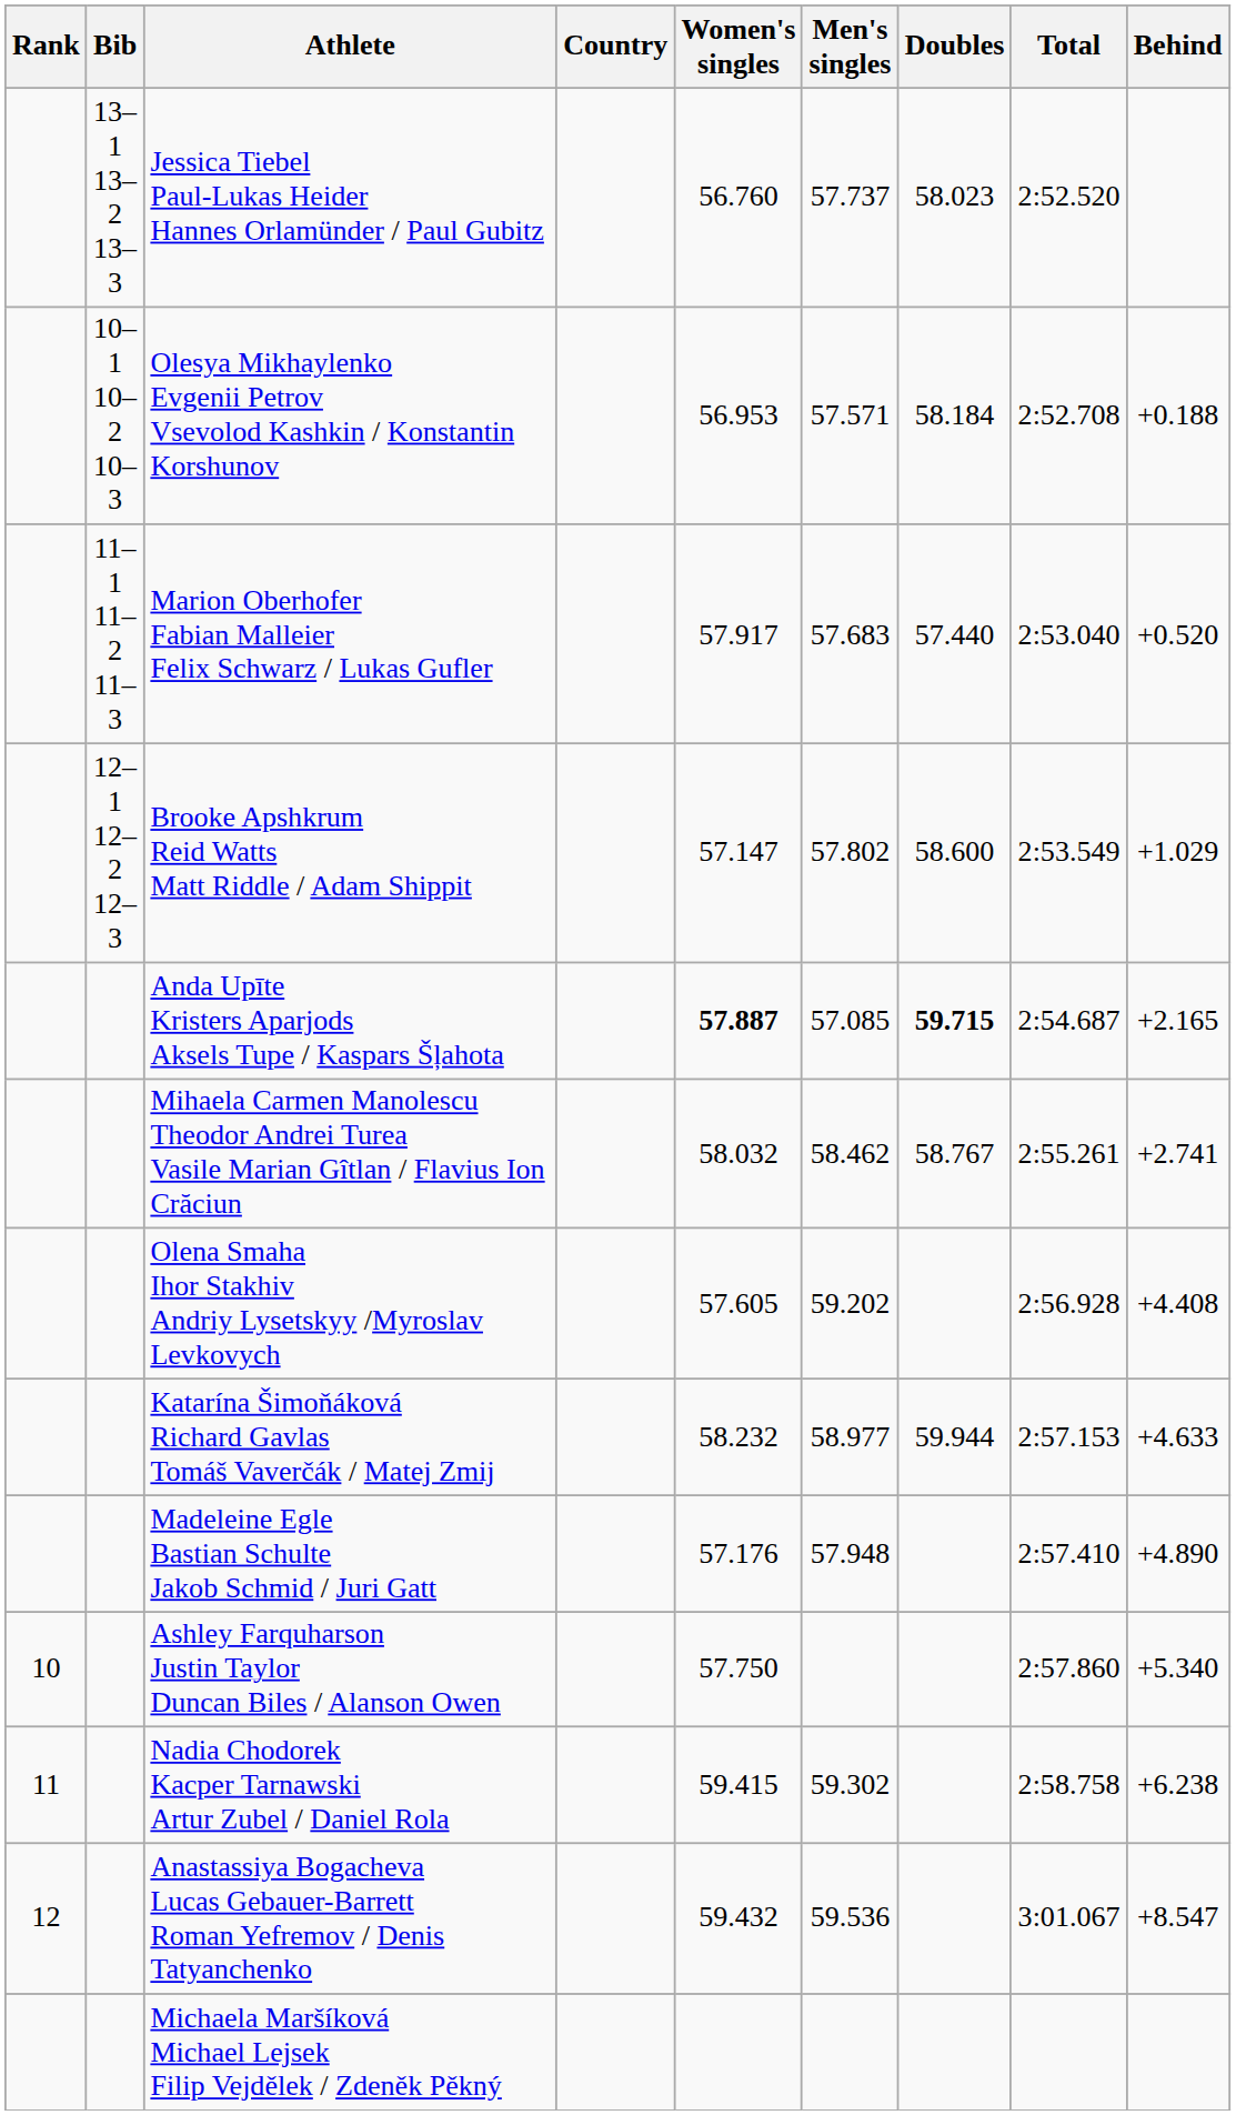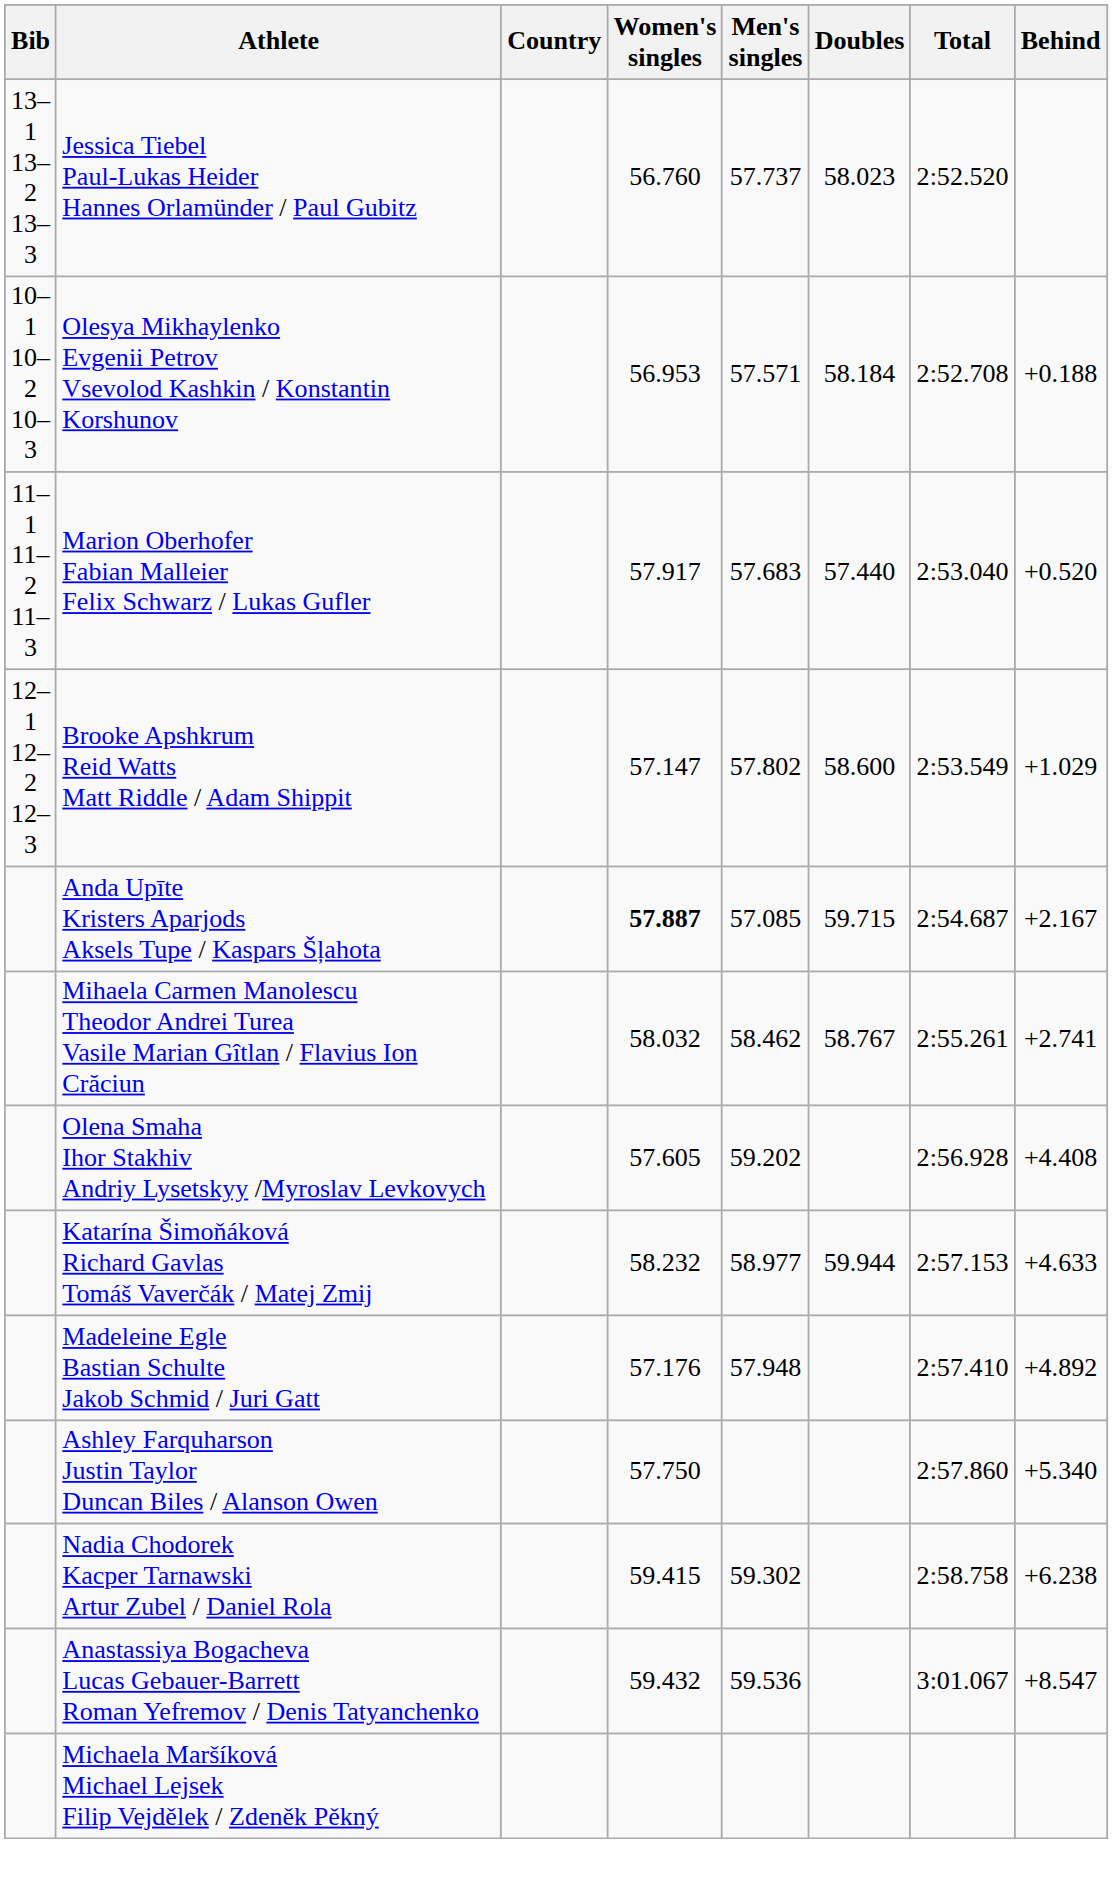 <table class="wikitable sortable" style="text-align:center; font-size:90%">
 <tr>
-<th>Rank</th>
 <th>Bib</th>
 <th width=240>Athlete</th>
 <th>Country</th>
 <th>Women's<br>singles</th>
 <th>Men's<br>singles</th>
 <th>Doubles</th>
 <th>Total</th>
 <th>Behind</th>
 </tr>
 <tr>
-<td></td>
 <td>13–1<br>13–2<br>13–3</td>
 <td align=left><a href='#'>Jessica Tiebel</a><br><a href='#'>Paul-Lukas Heider</a><br><a href='#'>Hannes Orlamünder</a> / <a href='#'>Paul Gubitz</a></td>
 <td align=left></td>
 <td>56.760</td>
 <td>57.737</td>
 <td>58.023</td>
 <td>2:52.520</td>
 <td></td>
 </tr>
 <tr>
-<td></td>
 <td>10–1<br>10–2<br>10–3</td>
 <td align=left><a href='#'>Olesya Mikhaylenko</a><br><a href='#'>Evgenii Petrov</a><br><a href='#'>Vsevolod Kashkin</a> / <a href='#'>Konstantin Korshunov</a></td>
 <td align=left></td>
 <td>56.953</td>
 <td>57.571</td>
 <td>58.184</td>
 <td>2:52.708</td>
 <td>+0.188</td>
 </tr>
 <tr>
-<td></td>
 <td>11–1<br>11–2<br>11–3</td>
 <td align=left><a href='#'>Marion Oberhofer</a><br><a href='#'>Fabian Malleier</a><br><a href='#'>Felix Schwarz</a> / <a href='#'>Lukas Gufler</a></td>
 <td align=left></td>
 <td>57.917</td>
 <td>57.683</td>
 <td>57.440</td>
 <td>2:53.040</td>
 <td>+0.520</td>
 </tr>
 <tr>
-<td></td>
 <td>12–1<br>12–2<br>12–3</td>
 <td align=left><a href='#'>Brooke Apshkrum</a><br><a href='#'>Reid Watts</a><br><a href='#'>Matt Riddle</a> / <a href='#'>Adam Shippit</a></td>
 <td align=left></td>
 <td>57.147</td>
 <td>57.802</td>
 <td>58.600</td>
 <td>2:53.549</td>
 <td>+1.029</td>
 </tr>
 <tr>
 <td></td>
-<td></td>
 <td align=left><a href='#'>Anda Upīte</a><br><a href='#'>Kristers Aparjods</a><br><a href='#'>Aksels Tupe</a> / <a href='#'>Kaspars Šļahota</a></td>
 <td align=left></td>
 <td><strong>57.887</strong></td>
 <td>57.085</td>
-<td><strong>59.715</strong></td>
+<td>59.715</td>
 <td>2:54.687</td>
-<td>+2.165</td>
+<td>+2.167</td>
 </tr>
 <tr>
-<td></td>
 <td></td>
 <td align=left><a href='#'>Mihaela Carmen Manolescu</a><br><a href='#'>Theodor Andrei Turea</a><br><a href='#'>Vasile Marian Gîtlan</a> / <a href='#'>Flavius Ion Crăciun</a></td>
 <td align=left></td>
 <td>58.032</td>
 <td>58.462</td>
 <td>58.767</td>
 <td>2:55.261</td>
 <td>+2.741</td>
 </tr>
 <tr>
 <td></td>
-<td></td>
 <td align=left><a href='#'>Olena Smaha</a><br><a href='#'>Ihor Stakhiv</a><br><a href='#'>Andriy Lysetskyy</a> /<a href='#'>Myroslav Levkovych</a></td>
 <td align=left></td>
 <td>57.605</td>
 <td>59.202</td>
 <td></td>
 <td>2:56.928</td>
 <td>+4.408</td>
 </tr>
 <tr>
-<td></td>
 <td></td>
 <td align=left><a href='#'>Katarína Šimoňáková</a><br><a href='#'>Richard Gavlas</a><br><a href='#'>Tomáš Vaverčák</a> / <a href='#'>Matej Zmij</a></td>
 <td align=left></td>
 <td>58.232</td>
 <td>58.977</td>
 <td>59.944</td>
 <td>2:57.153</td>
 <td>+4.633</td>
 </tr>
 <tr>
 <td></td>
-<td></td>
 <td align=left><a href='#'>Madeleine Egle</a><br><a href='#'>Bastian Schulte</a><br><a href='#'>Jakob Schmid</a> / <a href='#'>Juri Gatt</a></td>
 <td align=left></td>
 <td>57.176</td>
 <td>57.948</td>
 <td></td>
 <td>2:57.410</td>
-<td>+4.890</td>
+<td>+4.892</td>
 </tr>
 <tr>
-<td>10</td>
 <td></td>
 <td align=left><a href='#'>Ashley Farquharson</a><br><a href='#'>Justin Taylor</a><br><a href='#'>Duncan Biles</a> / <a href='#'>Alanson Owen</a></td>
 <td align=left></td>
 <td>57.750</td>
 <td></td>
 <td></td>
 <td>2:57.860</td>
 <td>+5.340</td>
 </tr>
 <tr>
-<td>11</td>
 <td></td>
 <td align=left><a href='#'>Nadia Chodorek</a><br><a href='#'>Kacper Tarnawski</a><br><a href='#'>Artur Zubel</a> / <a href='#'>Daniel Rola</a></td>
 <td align=left></td>
 <td>59.415</td>
 <td>59.302</td>
 <td></td>
 <td>2:58.758</td>
 <td>+6.238</td>
 </tr>
 <tr>
-<td>12</td>
 <td></td>
 <td align=left><a href='#'>Anastassiya Bogacheva</a><br><a href='#'>Lucas Gebauer-Barrett</a><br><a href='#'>Roman Yefremov</a> / <a href='#'>Denis Tatyanchenko</a></td>
 <td align=left></td>
 <td>59.432</td>
 <td>59.536</td>
 <td></td>
 <td>3:01.067</td>
 <td>+8.547</td>
 </tr>
 <tr>
 <td></td>
-<td></td>
 <td align=left><a href='#'>Michaela Maršíková</a><br><a href='#'>Michael Lejsek</a><br><a href='#'>Filip Vejdělek</a> / <a href='#'>Zdeněk Pěkný</a></td>
 <td align=left></td>
 <td></td>
 <td></td>
 <td></td>
 <td></td>
 <td></td>
 </tr>
 </table>
